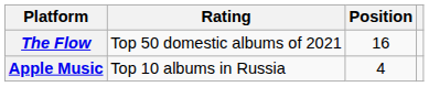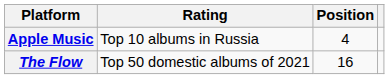 <table class="wikitable plainrowheaders">
 <tr>
 <th scope="col">Platform</th>
 <th scope="col">Rating</th>
 <th scope="col">Position</th>
 <th scope="col"></th>
 </tr>
 <tr>
+<th scope="row"><a href='#'>Apple Music</a></th>
+<td>Top 10 albums in Russia</td>
+<td style="text-align:center">4</td>
+<td></td>
+</tr>
+<tr>
 <th scope="row"><em><a href='#'>The Flow</a></em></th>
 <td>Top 50 domestic albums of 2021</td>
 <td style="text-align:center">16</td>
 <td></td>
 </tr>
-<tr>
-<th scope="row"><a href='#'>Apple Music</a></th>
-<td>Top 10 albums in Russia</td>
-<td style="text-align:center">4</td>
-<td></td>
-</tr>
 </table>
